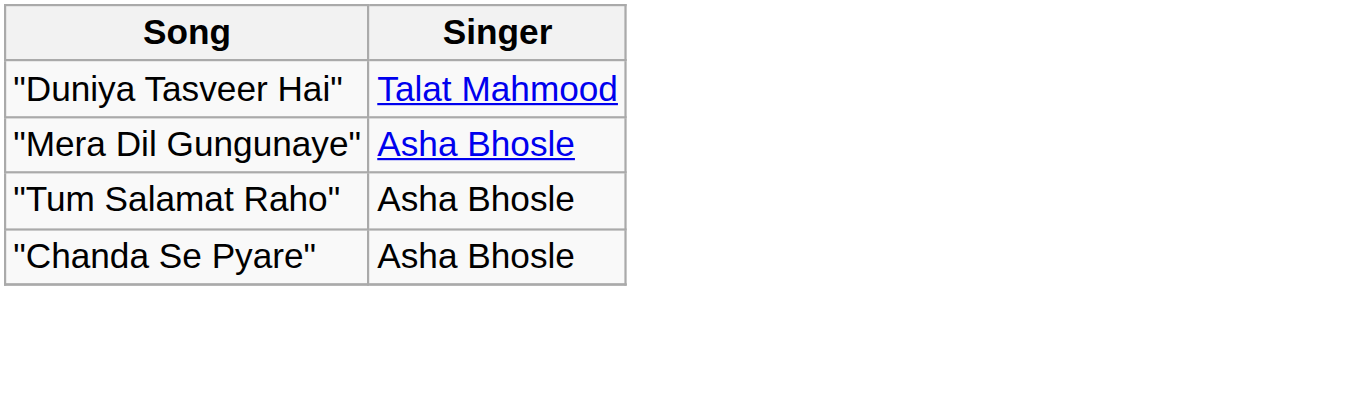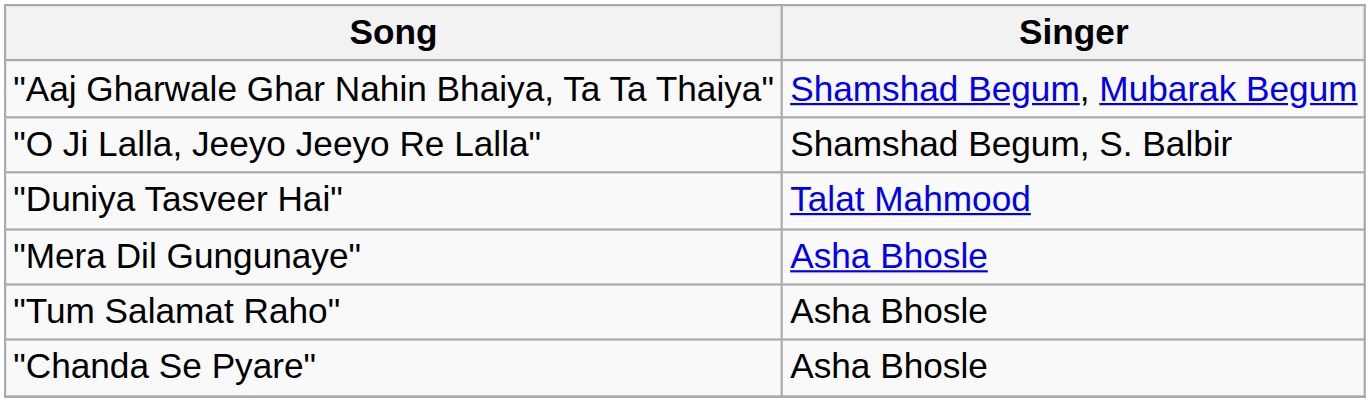 <table class="wikitable">
 <tr>
 <th>Song</th>
 <th>Singer</th>
+</tr>
+<tr>
+<td>"Aaj Gharwale Ghar Nahin Bhaiya, Ta Ta Thaiya"</td>
+<td><a href='#'>Shamshad Begum</a>, <a href='#'>Mubarak Begum</a></td>
+</tr>
+<tr>
+<td>"O Ji Lalla, Jeeyo Jeeyo Re Lalla"</td>
+<td>Shamshad Begum, S. Balbir</td>
 </tr>
 <tr>
 <td>"Duniya Tasveer Hai"</td>
 <td><a href='#'>Talat Mahmood</a></td>
 </tr>
 <tr>
 <td>"Mera Dil Gungunaye"</td>
 <td><a href='#'>Asha Bhosle</a></td>
 </tr>
 <tr>
 <td>"Tum Salamat Raho"</td>
 <td>Asha Bhosle</td>
 </tr>
 <tr>
 <td>"Chanda Se Pyare"</td>
 <td>Asha Bhosle</td>
 </tr>
 <tr>
 </tr>
 </table>
